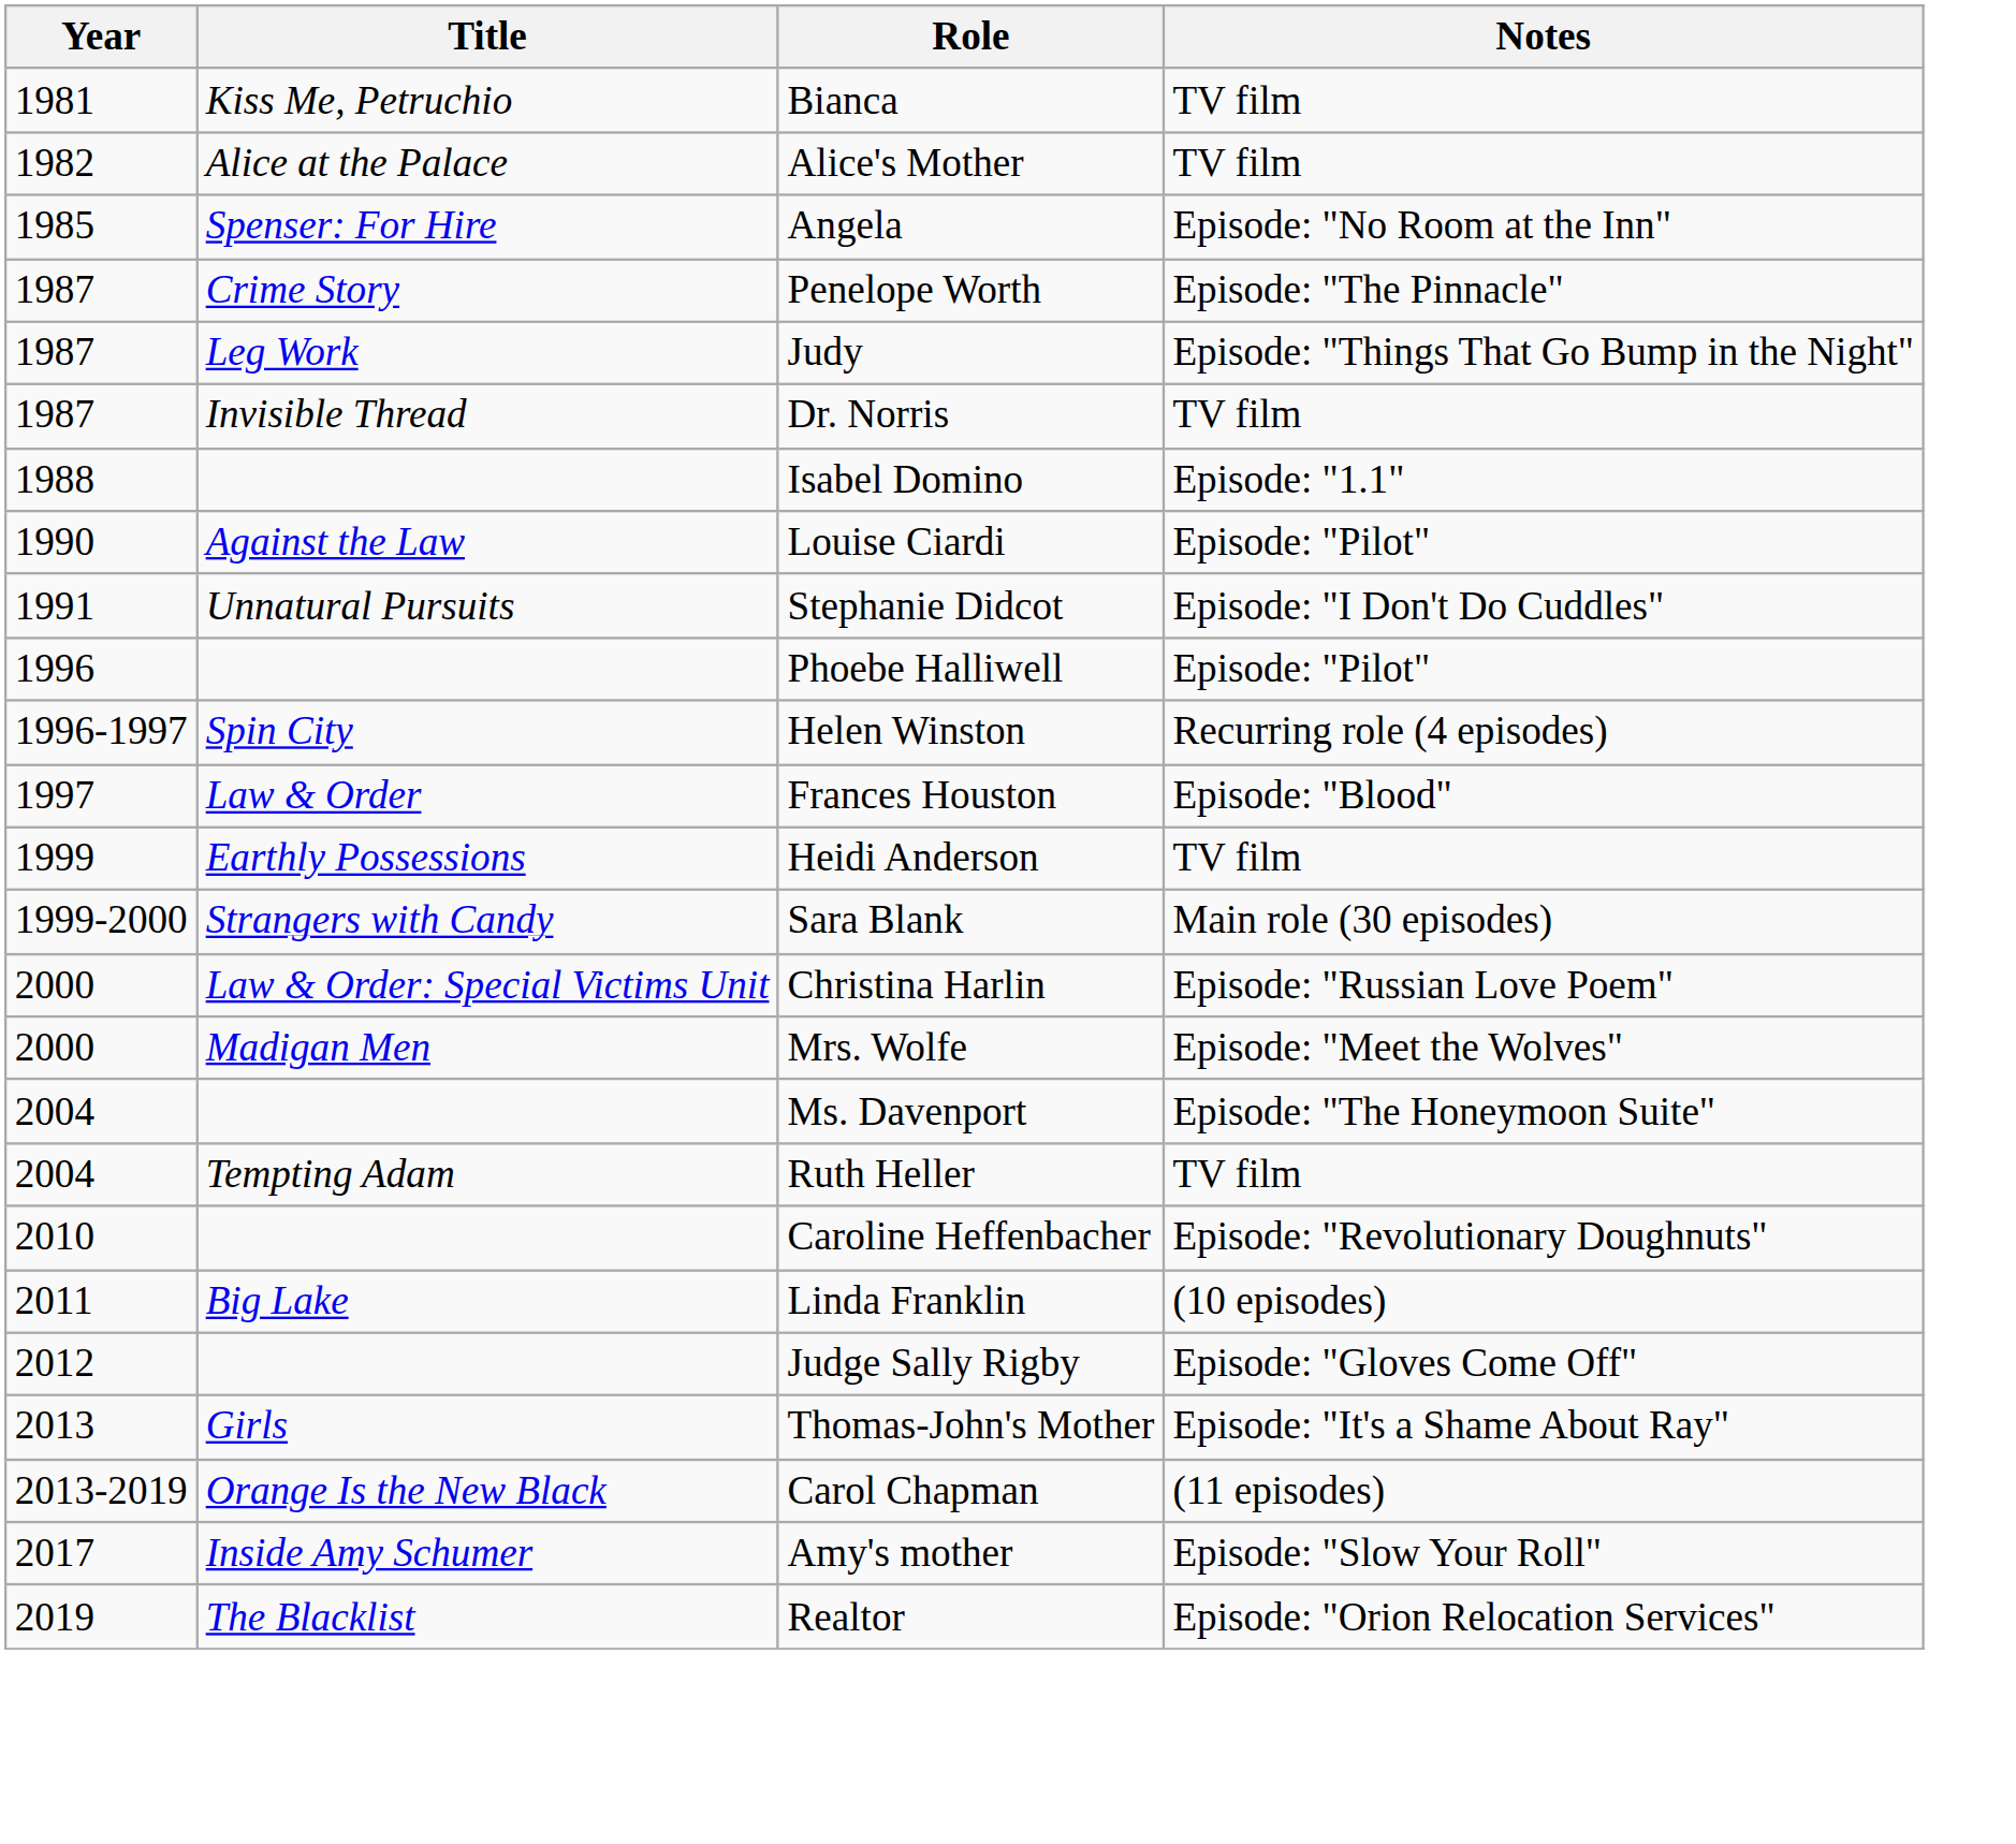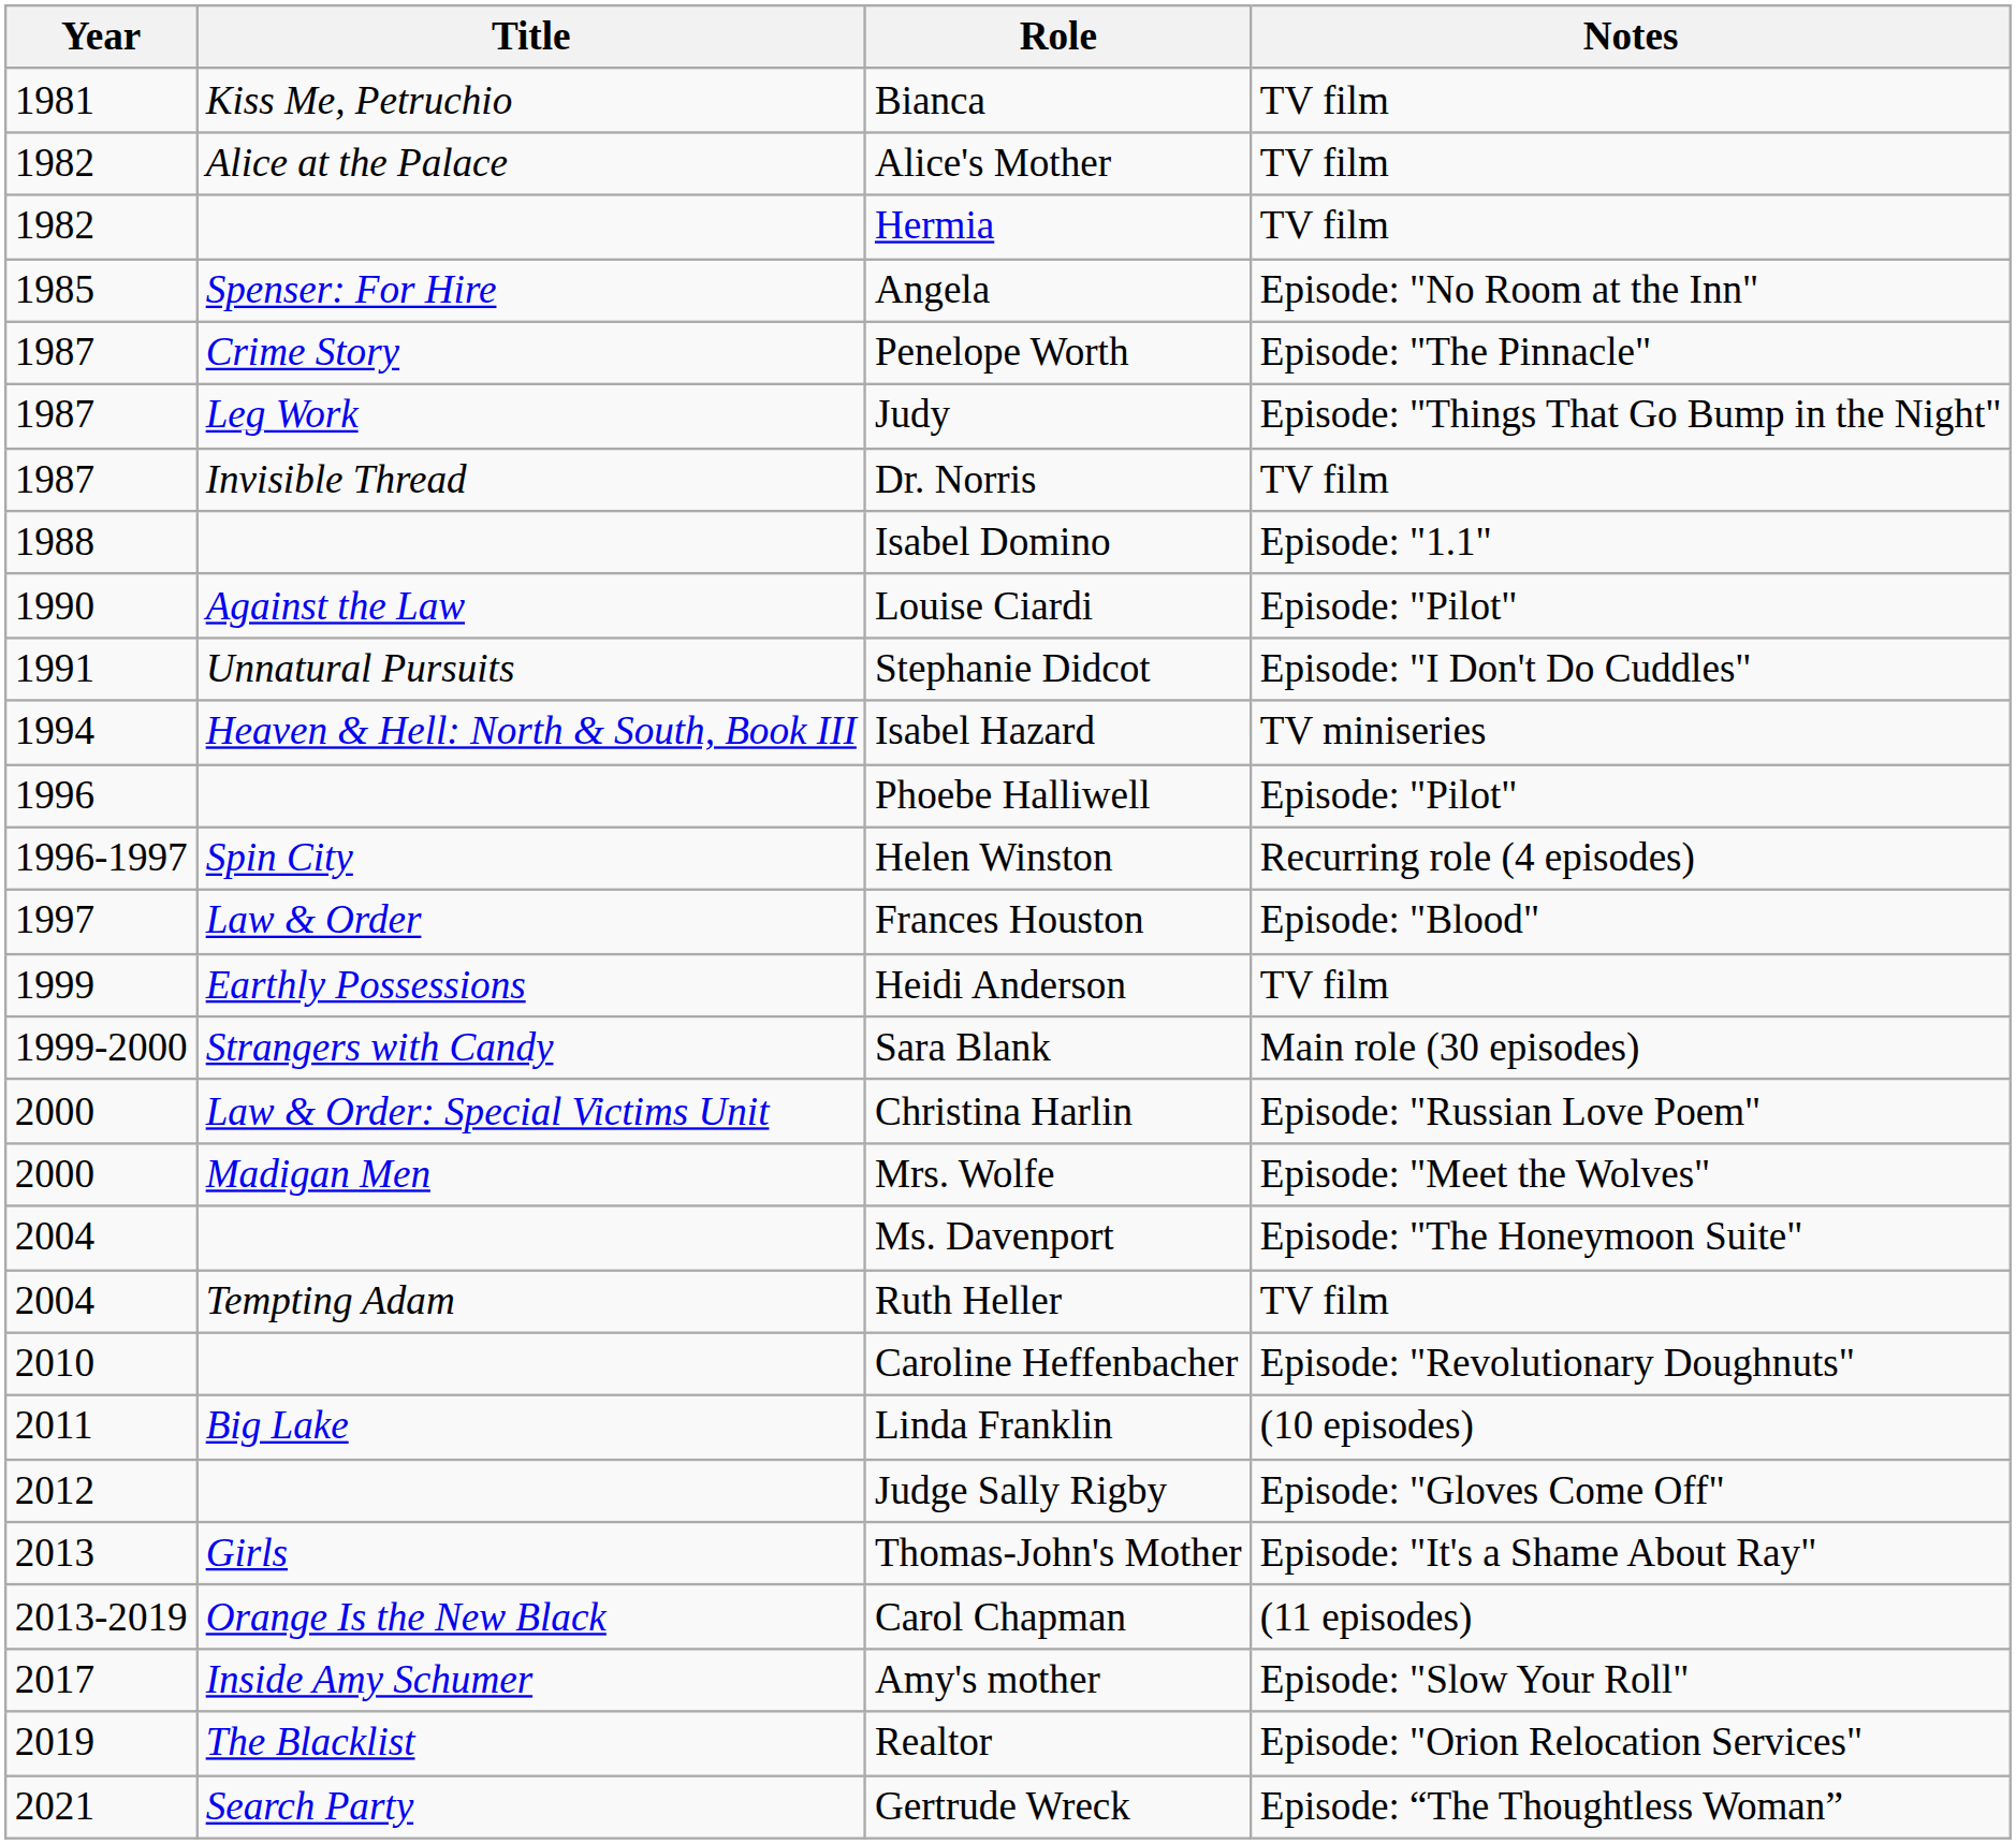 <table class="wikitable sortable">
 <tr>
 <th>Year</th>
 <th>Title</th>
 <th>Role</th>
 <th class="unsortable">Notes</th>
 </tr>
 <tr>
 <td>1981</td>
 <td><em>Kiss Me, Petruchio</em></td>
 <td>Bianca</td>
 <td>TV film</td>
 </tr>
 <tr>
 <td>1982</td>
 <td><em>Alice at the Palace</em></td>
 <td>Alice's Mother</td>
+<td>TV film</td>
+</tr>
+<tr>
+<td>1982</td>
+<td><em></em></td>
+<td><a href='#'>Hermia</a></td>
 <td>TV film</td>
 </tr>
 <tr>
 <td>1985</td>
 <td><em><a href='#'>Spenser: For Hire</a></em></td>
 <td>Angela</td>
 <td>Episode: "No Room at the Inn"</td>
 </tr>
 <tr>
 <td>1987</td>
 <td><em><a href='#'>Crime Story</a></em></td>
 <td>Penelope Worth</td>
 <td>Episode: "The Pinnacle"</td>
 </tr>
 <tr>
 <td>1987</td>
 <td><em><a href='#'>Leg Work</a></em></td>
 <td>Judy</td>
 <td>Episode: "Things That Go Bump in the Night"</td>
 </tr>
 <tr>
 <td>1987</td>
 <td><em>Invisible Thread</em></td>
 <td>Dr. Norris</td>
 <td>TV film</td>
 </tr>
 <tr>
 <td>1988</td>
 <td><em></em></td>
 <td>Isabel Domino</td>
 <td>Episode: "1.1"</td>
 </tr>
 <tr>
 <td>1990</td>
 <td><em><a href='#'>Against the Law</a></em></td>
 <td>Louise Ciardi</td>
 <td>Episode: "Pilot"</td>
 </tr>
 <tr>
 <td>1991</td>
 <td><em>Unnatural Pursuits</em></td>
 <td>Stephanie Didcot</td>
 <td>Episode: "I Don't Do Cuddles"</td>
+</tr>
+<tr>
+<td>1994</td>
+<td><em><a href='#'>Heaven & Hell: North & South, Book III</a></em></td>
+<td>Isabel Hazard</td>
+<td>TV miniseries</td>
 </tr>
 <tr>
 <td>1996</td>
 <td><em></em></td>
 <td>Phoebe Halliwell</td>
 <td>Episode: "Pilot"</td>
 </tr>
 <tr>
 <td>1996-1997</td>
 <td><em><a href='#'>Spin City</a></em></td>
 <td>Helen Winston</td>
 <td>Recurring role (4 episodes)</td>
 </tr>
 <tr>
 <td>1997</td>
 <td><em><a href='#'>Law & Order</a></em></td>
 <td>Frances Houston</td>
 <td>Episode: "Blood"</td>
 </tr>
 <tr>
 <td>1999</td>
 <td><em><a href='#'>Earthly Possessions</a></em></td>
 <td>Heidi Anderson</td>
 <td>TV film</td>
 </tr>
 <tr>
 <td>1999-2000</td>
 <td><em><a href='#'>Strangers with Candy</a></em></td>
 <td>Sara Blank</td>
 <td>Main role (30 episodes)</td>
 </tr>
 <tr>
 <td>2000</td>
 <td><em><a href='#'>Law & Order: Special Victims Unit</a></em></td>
 <td>Christina Harlin</td>
 <td>Episode: "Russian Love Poem"</td>
 </tr>
 <tr>
 <td>2000</td>
 <td><em><a href='#'>Madigan Men</a></em></td>
 <td>Mrs. Wolfe</td>
 <td>Episode: "Meet the Wolves"</td>
 </tr>
 <tr>
 <td>2004</td>
 <td><em></em></td>
 <td>Ms. Davenport</td>
 <td>Episode: "The Honeymoon Suite"</td>
 </tr>
 <tr>
 <td>2004</td>
 <td><em>Tempting Adam</em></td>
 <td>Ruth Heller</td>
 <td>TV film</td>
 </tr>
 <tr>
 <td>2010</td>
 <td><em></em></td>
 <td>Caroline Heffenbacher</td>
 <td>Episode: "Revolutionary Doughnuts"</td>
 </tr>
 <tr>
 <td>2011</td>
 <td><em><a href='#'>Big Lake</a></em></td>
 <td>Linda Franklin</td>
 <td>(10 episodes)</td>
 </tr>
 <tr>
 <td>2012</td>
 <td><em></em></td>
 <td>Judge Sally Rigby</td>
 <td>Episode: "Gloves Come Off"</td>
 </tr>
 <tr>
 <td>2013</td>
 <td><em><a href='#'>Girls</a></em></td>
 <td>Thomas-John's Mother</td>
 <td>Episode: "It's a Shame About Ray"</td>
 </tr>
 <tr>
 <td>2013-2019</td>
 <td><em><a href='#'>Orange Is the New Black</a></em></td>
 <td>Carol Chapman</td>
 <td>(11 episodes)</td>
 </tr>
 <tr>
 <td>2017</td>
 <td><em><a href='#'>Inside Amy Schumer</a></em></td>
 <td>Amy's mother</td>
 <td>Episode: "Slow Your Roll"</td>
 </tr>
 <tr>
 <td>2019</td>
 <td><em><a href='#'>The Blacklist</a></em></td>
 <td>Realtor</td>
 <td>Episode: "Orion  Relocation Services"</td>
 </tr>
+<tr>
+<td>2021</td>
+<td><em><a href='#'>Search Party</a> </em></td>
+<td>Gertrude Wreck</td>
+<td>Episode: “The Thoughtless Woman”</td>
+</tr>
 </table>
